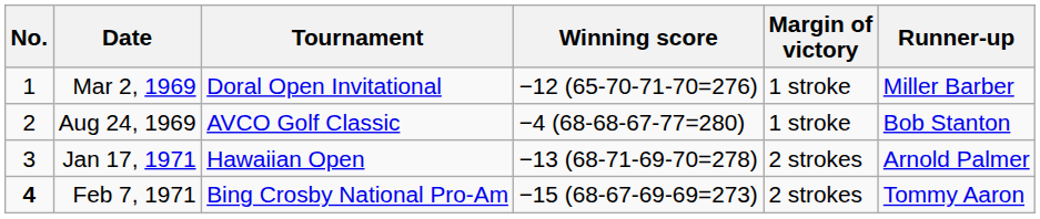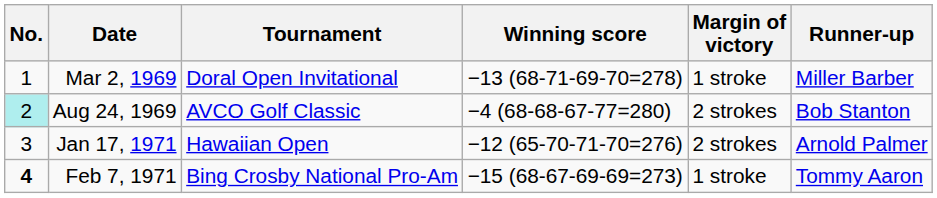 <table class="wikitable" style="font-size:95%;">
 <tr>
 <th>No.</th>
 <th>Date</th>
 <th>Tournament</th>
 <th>Winning score</th>
 <th>Margin of<br>victory</th>
 <th>Runner-up</th>
 </tr>
 <tr>
 <td align=center>1</td>
 <td align=right>Mar 2, <a href='#'>1969</a></td>
 <td><a href='#'>Doral Open Invitational</a></td>
-<td>−12 (65-70-71-70=276)</td>
+<td>−13 (68-71-69-70=278)</td>
 <td>1 stroke</td>
 <td> <a href='#'>Miller Barber</a></td>
 </tr>
 <tr>
-<td align=center>2</td>
+<td align=center style="background: paleturquoise;">2</td>
 <td align=right>Aug 24, 1969</td>
 <td><a href='#'>AVCO Golf Classic</a></td>
 <td>−4 (68-68-67-77=280)</td>
-<td>1 stroke</td>
+<td>2 strokes</td>
 <td> <a href='#'>Bob Stanton</a></td>
 </tr>
 <tr>
 <td align=center>3</td>
 <td align=right>Jan 17, <a href='#'>1971</a></td>
 <td><a href='#'>Hawaiian Open</a></td>
-<td>−13 (68-71-69-70=278)</td>
+<td>−12 (65-70-71-70=276)</td>
 <td>2 strokes</td>
 <td> <a href='#'>Arnold Palmer</a></td>
 </tr>
 <tr>
 <td align=center><strong>4</strong></td>
 <td align=right>Feb 7, 1971</td>
 <td><a href='#'>Bing Crosby National Pro-Am</a></td>
 <td>−15 (68-67-69-69=273)</td>
-<td>2 strokes</td>
+<td>1 stroke</td>
 <td> <a href='#'>Tommy Aaron</a></td>
 </tr>
 </table>
